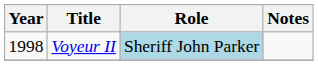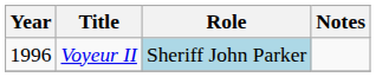 <table class="wikitable sortable">
 <tr>
 <th>Year</th>
 <th>Title</th>
 <th>Role</th>
 <th class="unsortable">Notes</th>
 </tr>
 <tr>
-<td>1998</td>
+<td>1996</td>
 <td><em><a href='#'>Voyeur II</a></em></td>
 <td style="background: lightblue;">Sheriff John Parker</td>
 <td></td>
 </tr>
 <tr>
 </tr>
 </table>
